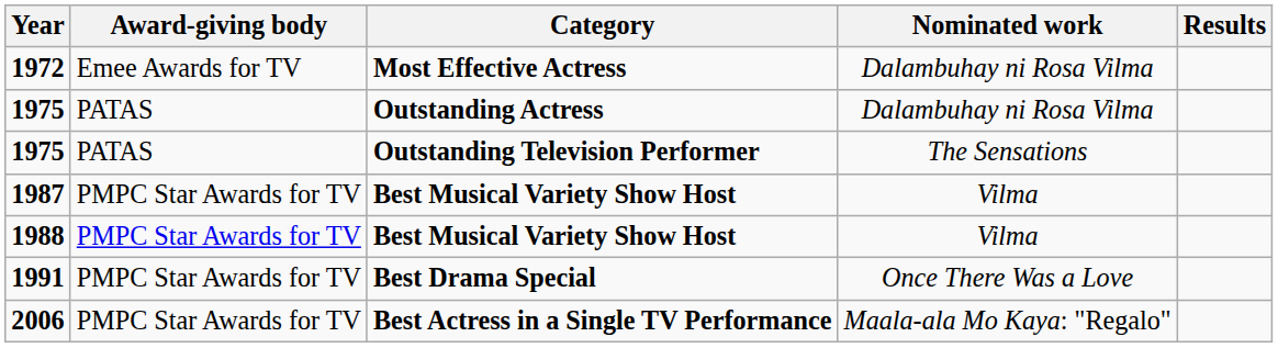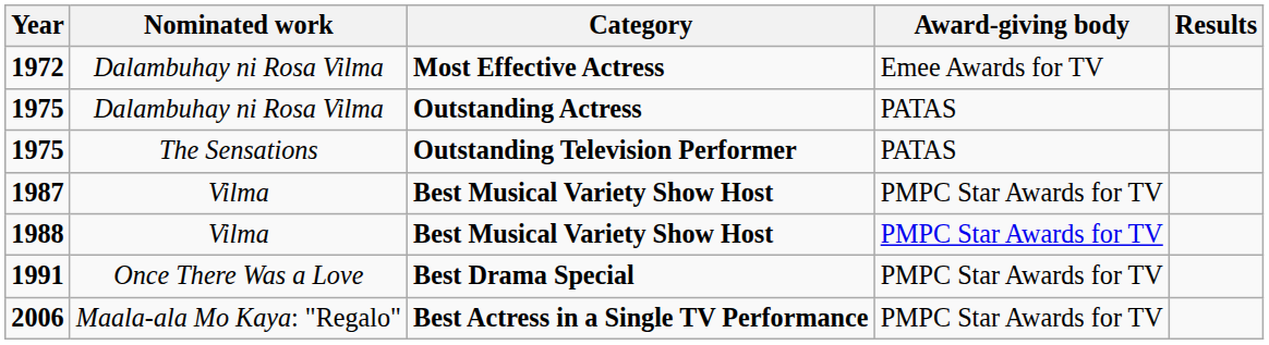 <table class="wikitable">
 <tr>
 <th>Year</th>
+<th>Nominated work</th>
+<th>Category</th>
 <th>Award-giving body</th>
-<th>Category</th>
-<th>Nominated work</th>
 <th>Results</th>
 </tr>
 <tr>
 <td><strong>1972</strong></td>
+<td align=center><em>Dalambuhay ni Rosa Vilma</em></td>
+<td><strong>Most Effective Actress</strong></td>
 <td>Emee Awards for TV</td>
-<td><strong>Most Effective Actress</strong></td>
-<td align=center><em>Dalambuhay ni Rosa Vilma</em></td>
 <td></td>
 </tr>
 <tr>
 <td><strong>1975</strong></td>
+<td align=center><em>Dalambuhay ni Rosa Vilma</em></td>
+<td><strong>Outstanding Actress</strong></td>
 <td>PATAS</td>
-<td><strong>Outstanding Actress</strong></td>
-<td align=center><em>Dalambuhay ni Rosa Vilma</em></td>
 <td></td>
 </tr>
 <tr>
 <td><strong>1975</strong></td>
+<td align=center><em>The Sensations</em></td>
+<td><strong>Outstanding Television Performer</strong></td>
 <td>PATAS</td>
-<td><strong>Outstanding Television Performer</strong></td>
-<td align=center><em>The Sensations</em></td>
 <td></td>
 </tr>
 <tr>
 <td><strong>1987</strong></td>
+<td align=center><em>Vilma</em></td>
+<td><strong>Best Musical Variety Show Host</strong></td>
 <td>PMPC Star Awards for TV</td>
-<td><strong>Best Musical Variety Show Host</strong></td>
-<td align=center><em>Vilma</em></td>
 <td></td>
 </tr>
 <tr>
 <td><strong>1988</strong></td>
+<td align=center><em>Vilma</em></td>
+<td><strong>Best Musical Variety Show Host</strong></td>
 <td><a href='#'>PMPC Star Awards for TV</a></td>
-<td><strong>Best Musical Variety Show Host</strong></td>
-<td align=center><em>Vilma</em></td>
 <td></td>
 </tr>
 <tr>
 <td><strong>1991</strong></td>
+<td align=center><em>Once There Was a Love</em></td>
+<td><strong>Best Drama Special</strong></td>
 <td>PMPC Star Awards for TV</td>
-<td><strong>Best Drama Special</strong></td>
-<td align=center><em>Once There Was a Love</em></td>
 <td></td>
 </tr>
 <tr>
 <td><strong>2006</strong></td>
+<td align=center><em>Maala-ala Mo Kaya</em>: "Regalo"</td>
+<td><strong>Best Actress in a Single TV Performance</strong></td>
 <td>PMPC Star Awards for TV</td>
-<td><strong>Best Actress in a Single TV Performance</strong></td>
-<td align=center><em>Maala-ala Mo Kaya</em>: "Regalo"</td>
 <td></td>
 </tr>
 </table>
